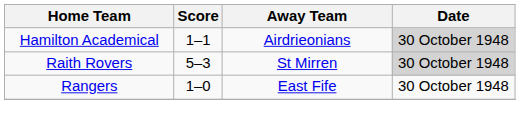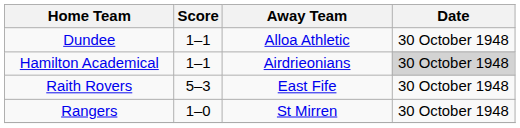 <table class="wikitable" style="text-align:center;">
 <tr>
 <th width=175>Home Team</th>
 <th width=20>Score</th>
 <th width=175>Away Team</th>
 <th width= 125>Date</th>
+</tr>
+<tr>
+<td><a href='#'>Dundee</a></td>
+<td>1–1</td>
+<td><a href='#'>Alloa Athletic</a></td>
+<td>30 October 1948</td>
 </tr>
 <tr>
 <td><a href='#'>Hamilton Academical</a></td>
 <td>1–1</td>
 <td><a href='#'>Airdrieonians</a></td>
 <td style="background: lightgrey;">30 October 1948</td>
 </tr>
 <tr>
 <td><a href='#'>Raith Rovers</a></td>
 <td>5–3</td>
-<td><a href='#'>St Mirren</a></td>
-<td style="background: lightgrey;">30 October 1948</td>
+<td><a href='#'>East Fife</a></td>
+<td>30 October 1948</td>
 </tr>
 <tr>
 <td><a href='#'>Rangers</a></td>
 <td>1–0</td>
-<td><a href='#'>East Fife</a></td>
+<td><a href='#'>St Mirren</a></td>
 <td>30 October 1948</td>
 </tr>
 <tr>
 </tr>
 </table>
